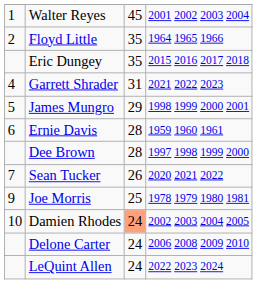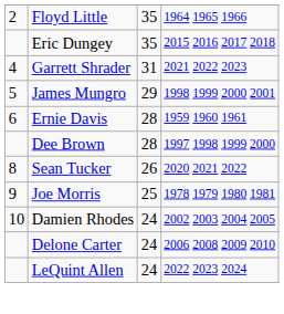 <table class="wikitable">
 <tr>
-</tr>
-<tr>
-<td>1</td>
-<td>Walter Reyes</td>
-<td>45</td>
-<td style="font-size:80%;"><a href='#'>2001</a> <a href='#'>2002</a> <a href='#'>2003</a> <a href='#'>2004</a></td>
 </tr>
 <tr>
 <td>2</td>
 <td><a href='#'>Floyd Little</a></td>
 <td>35</td>
 <td style="font-size:80%;"><a href='#'>1964</a> <a href='#'>1965</a> <a href='#'>1966</a></td>
 </tr>
 <tr>
 <td></td>
 <td>Eric Dungey</td>
 <td>35</td>
 <td style="font-size:80%;"><a href='#'>2015</a> <a href='#'>2016</a> <a href='#'>2017</a> <a href='#'>2018</a></td>
 </tr>
 <tr>
 <td>4</td>
 <td><a href='#'>Garrett Shrader</a></td>
 <td>31</td>
 <td style="font-size:80%;"><a href='#'>2021</a> <a href='#'>2022</a> <a href='#'>2023</a></td>
 </tr>
 <tr>
 <td>5</td>
 <td><a href='#'>James Mungro</a></td>
 <td>29</td>
 <td style="font-size:80%;"><a href='#'>1998</a> <a href='#'>1999</a> <a href='#'>2000</a> <a href='#'>2001</a></td>
 </tr>
 <tr>
 <td>6</td>
 <td><a href='#'>Ernie Davis</a></td>
 <td>28</td>
 <td style="font-size:80%;"><a href='#'>1959</a> <a href='#'>1960</a> <a href='#'>1961</a></td>
 </tr>
 <tr>
 <td></td>
 <td><a href='#'>Dee Brown</a></td>
 <td>28</td>
 <td style="font-size:80%;"><a href='#'>1997</a> <a href='#'>1998</a> <a href='#'>1999</a> <a href='#'>2000</a></td>
 </tr>
 <tr>
-<td>7</td>
+<td>8</td>
 <td><a href='#'>Sean Tucker</a></td>
 <td>26</td>
 <td style="font-size:80%;"><a href='#'>2020</a> <a href='#'>2021</a> <a href='#'>2022</a></td>
 </tr>
 <tr>
 <td>9</td>
 <td><a href='#'>Joe Morris</a></td>
 <td>25</td>
 <td style="font-size:80%;"><a href='#'>1978</a> <a href='#'>1979</a> <a href='#'>1980</a> <a href='#'>1981</a></td>
 </tr>
 <tr>
 <td>10</td>
 <td>Damien Rhodes</td>
-<td style="background: lightsalmon;">24</td>
+<td>24</td>
 <td style="font-size:80%;"><a href='#'>2002</a> <a href='#'>2003</a> <a href='#'>2004</a> <a href='#'>2005</a></td>
 </tr>
 <tr>
 <td></td>
 <td><a href='#'>Delone Carter</a></td>
 <td>24</td>
 <td style="font-size:80%;"><a href='#'>2006</a> <a href='#'>2008</a> <a href='#'>2009</a> <a href='#'>2010</a></td>
 </tr>
 <tr>
 <td></td>
 <td><a href='#'>LeQuint Allen</a></td>
 <td>24</td>
 <td style="font-size:80%;"><a href='#'>2022</a> <a href='#'>2023</a> <a href='#'>2024</a></td>
 </tr>
 </table>
